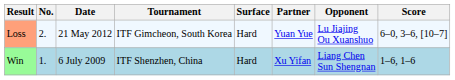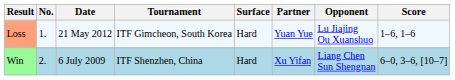 <table class="sortable wikitable">
 <tr>
 <th>Result</th>
 <th>No.</th>
 <th>Date</th>
 <th>Tournament</th>
 <th>Surface</th>
 <th>Partner</th>
 <th>Opponent</th>
 <th>Score</th>
 </tr>
 <tr style="background:#f0f8ff;">
 <td style="background:#ffa07a;">Loss</td>
-<td>2.</td>
+<td>1.</td>
 <td>21 May 2012</td>
 <td>ITF Gimcheon, South Korea</td>
 <td>Hard</td>
 <td> <a href='#'>Yuan Yue</a></td>
 <td> <a href='#'>Lu Jiajing</a> <br>  <a href='#'>Ou Xuanshuo</a></td>
-<td>6–0, 3–6, [10–7]</td>
+<td>1–6, 1–6</td>
 </tr>
 <tr style="background:lightblue;">
 <td bgcolor="98FB98">Win</td>
-<td>1.</td>
+<td>2.</td>
 <td>6 July 2009</td>
 <td>ITF Shenzhen, China</td>
 <td>Hard</td>
 <td> <a href='#'>Xu Yifan</a></td>
 <td> <a href='#'>Liang Chen</a> <br>  <a href='#'>Sun Shengnan</a></td>
-<td>1–6, 1–6</td>
+<td>6–0, 3–6, [10–7]</td>
 </tr>
 </table>
